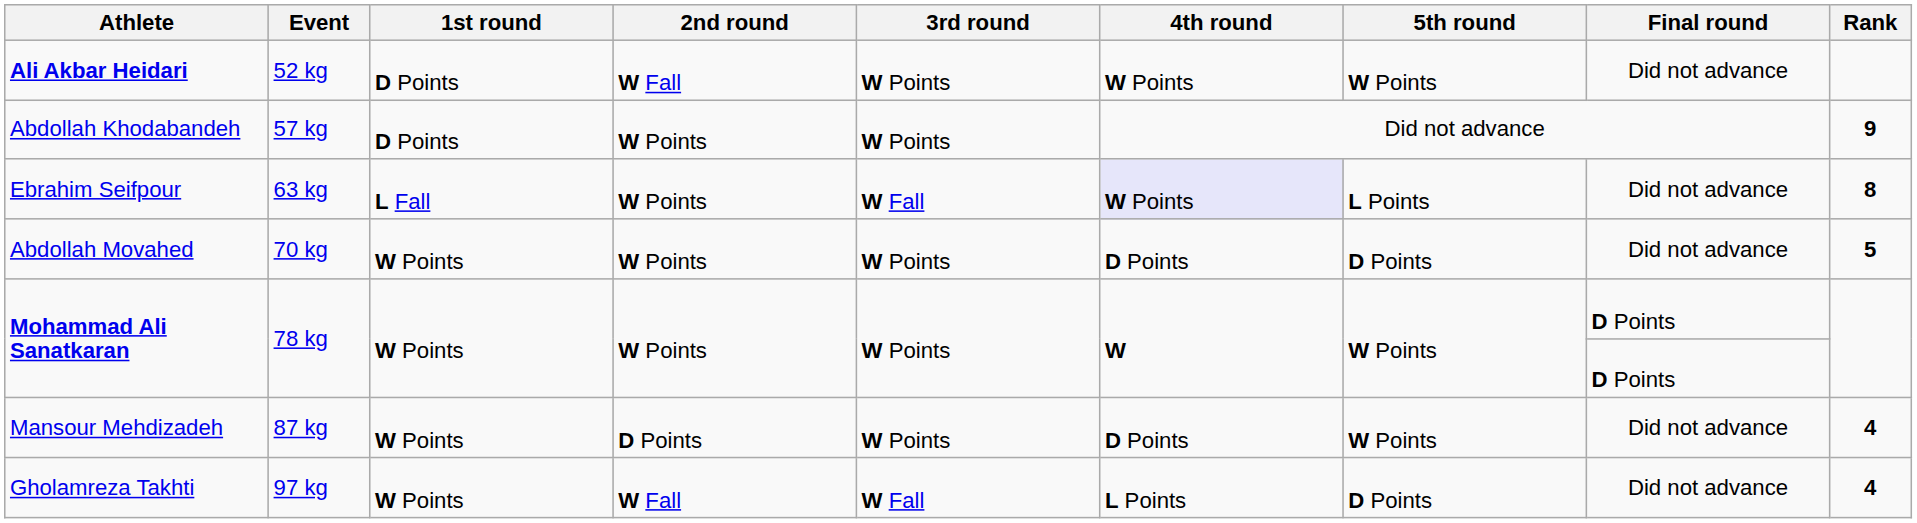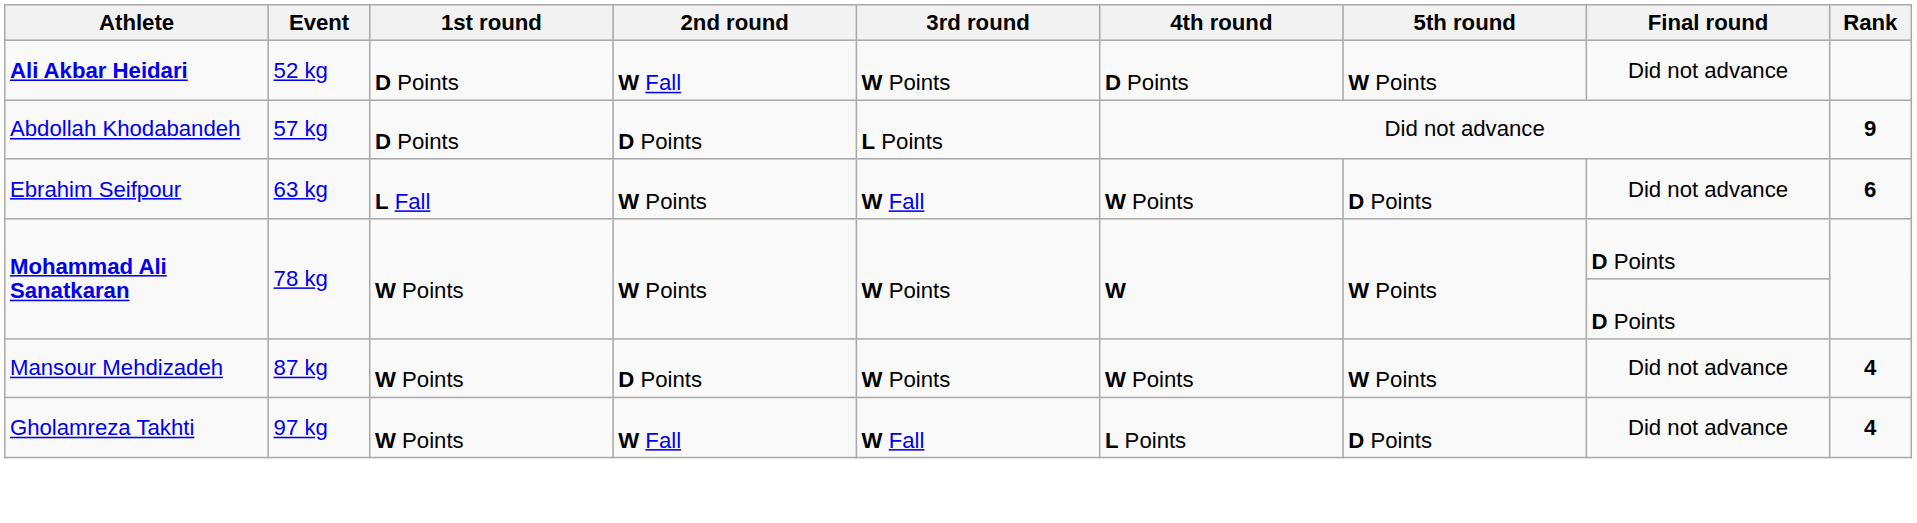 <table class="wikitable" width="98%" style="text-align:left; font-size:90%">
 <tr>
 <th width="13%">Athlete</th>
 <th width="5%">Event</th>
 <th width="12%">1st round</th>
 <th width="12%">2nd round</th>
 <th width="12%">3rd round</th>
 <th width="12%">4th round</th>
 <th width="12%">5th round</th>
 <th width="12%">Final round</th>
 <th width="4%">Rank</th>
 </tr>
 <tr>
 <td><strong><a href='#'>Ali Akbar Heidari</a></strong></td>
 <td><a href='#'>52 kg</a></td>
 <td><br><strong>D</strong> Points</td>
 <td><br><strong>W</strong> <a href='#'>Fall</a></td>
 <td><br><strong>W</strong> Points</td>
-<td><br><strong>W</strong> Points</td>
+<td><br><strong>D</strong> Points</td>
 <td><br><strong>W</strong> Points</td>
 <td align=center>Did not advance</td>
 <td align=center></td>
 </tr>
 <tr>
 <td><a href='#'>Abdollah Khodabandeh</a></td>
 <td><a href='#'>57 kg</a></td>
 <td><br><strong>D</strong> Points</td>
-<td><br><strong>W</strong> Points</td>
-<td><br><strong>W</strong> Points</td>
+<td><br><strong>D</strong> Points</td>
+<td><br><strong>L</strong> Points</td>
 <td colspan=3 align=center>Did not advance</td>
 <td align=center><strong>9</strong></td>
 </tr>
 <tr>
 <td><a href='#'>Ebrahim Seifpour</a></td>
 <td><a href='#'>63 kg</a></td>
 <td><br><strong>L</strong> <a href='#'>Fall</a></td>
 <td><br><strong>W</strong> Points</td>
 <td><br><strong>W</strong> <a href='#'>Fall</a></td>
-<td style="background: lavender;"><br><strong>W</strong> Points</td>
-<td><br><strong>L</strong> Points</td>
-<td align=center>Did not advance</td>
-<td align=center><strong>8</strong></td>
-</tr>
-<tr>
-<td><a href='#'>Abdollah Movahed</a></td>
-<td><a href='#'>70 kg</a></td>
-<td><br><strong>W</strong> Points</td>
-<td><br><strong>W</strong> Points</td>
 <td><br><strong>W</strong> Points</td>
 <td><br><strong>D</strong> Points</td>
-<td><br><strong>D</strong> Points</td>
 <td align=center>Did not advance</td>
-<td align=center><strong>5</strong></td>
+<td align=center><strong>6</strong></td>
 </tr>
 <tr>
 <td rowspan=2><strong><a href='#'>Mohammad Ali Sanatkaran</a></strong></td>
 <td rowspan=2><a href='#'>78 kg</a></td>
 <td rowspan=2><br><strong>W</strong> Points</td>
 <td rowspan=2><br><strong>W</strong> Points</td>
 <td rowspan=2><br><strong>W</strong> Points</td>
 <td rowspan=2><br><strong>W</strong> </td>
 <td rowspan=2><br><strong>W</strong> Points</td>
 <td><br><strong>D</strong> Points</td>
 <td rowspan=2 align=center></td>
 </tr>
 <tr>
 <td><br><strong>D</strong> Points</td>
 </tr>
 <tr>
 <td><a href='#'>Mansour Mehdizadeh</a></td>
 <td><a href='#'>87 kg</a></td>
 <td><br><strong>W</strong> Points</td>
 <td><br><strong>D</strong> Points</td>
 <td><br><strong>W</strong> Points</td>
-<td><br><strong>D</strong> Points</td>
+<td><br><strong>W</strong> Points</td>
 <td><br><strong>W</strong> Points</td>
 <td align=center>Did not advance</td>
 <td align=center><strong>4</strong></td>
 </tr>
 <tr>
 <td><a href='#'>Gholamreza Takhti</a></td>
 <td><a href='#'>97 kg</a></td>
 <td><br><strong>W</strong> Points</td>
 <td><br><strong>W</strong> <a href='#'>Fall</a></td>
 <td><br><strong>W</strong> <a href='#'>Fall</a></td>
 <td><br><strong>L</strong> Points</td>
 <td><br><strong>D</strong> Points</td>
 <td align=center>Did not advance</td>
 <td align=center><strong>4</strong></td>
 </tr>
 </table>
